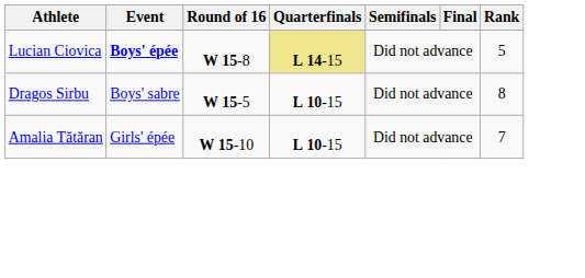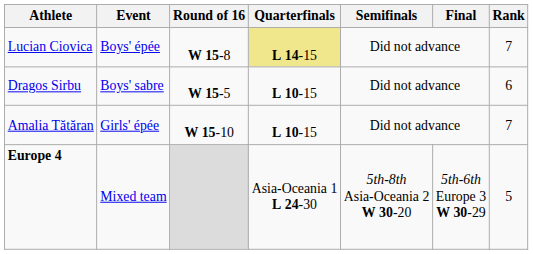 <table class="wikitable" border="1" style="font-size:90%">
 <tr>
 <th>Athlete</th>
 <th>Event</th>
 <th>Round of 16</th>
 <th>Quarterfinals</th>
 <th>Semifinals</th>
 <th>Final</th>
 <th>Rank</th>
 </tr>
 <tr>
 <td><a href='#'>Lucian Ciovica</a></td>
-<td><strong><a href='#'>Boys' épée</a></strong></td>
+<td><a href='#'>Boys' épée</a></td>
 <td align=center><br> <strong>W</strong> <strong>15</strong>-8</td>
 <td align=center style="background: khaki;"><br> <strong>L</strong> <strong>14</strong>-15</td>
 <td align=center colspan=2>Did not advance</td>
-<td align=center>5</td>
+<td align=center>7</td>
 </tr>
 <tr>
 <td><a href='#'>Dragos Sirbu</a></td>
 <td><a href='#'>Boys' sabre</a></td>
 <td align=center><br> <strong>W</strong> <strong>15</strong>-5</td>
 <td align=center><br> <strong>L</strong> <strong>10</strong>-15</td>
 <td align=center colspan=2>Did not advance</td>
-<td align=center>8</td>
+<td align=center>6</td>
 </tr>
 <tr>
 <td><a href='#'>Amalia Tătăran</a></td>
 <td><a href='#'>Girls' épée</a></td>
 <td align=center><br> <strong>W</strong> <strong>15</strong>-10</td>
 <td align=center><br> <strong>L</strong> <strong>10</strong>-15</td>
 <td align=center colspan=2>Did not advance</td>
 <td align=center>7</td>
 </tr>
+<tr>
+<td><strong>Europe 4</strong><br><br><br><br><br><br></td>
+<td><a href='#'>Mixed team</a></td>
+<td bgcolor=#DCDCDC></td>
+<td align=center>Asia-Oceania 1<br> <strong>L</strong> <strong>24</strong>-30</td>
+<td align=center><em>5th-8th</em><br>Asia-Oceania 2<br> <strong>W</strong> <strong>30</strong>-20</td>
+<td align=center><em>5th-6th</em><br>Europe 3<br> <strong>W</strong> <strong>30</strong>-29</td>
+<td align=center>5</td>
+</tr>
 </table>
